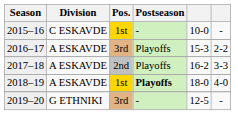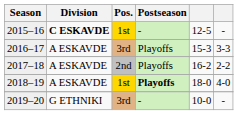 <table class="wikitable" style="font-size:85%; text-align:center">
 <tr>
 <th>Season</th>
 <th>Division</th>
 <th>Pos.</th>
 <th>Postseason</th>
 <th></th>
 <th></th>
 </tr>
 <tr>
 <td bgcolor=#efefef>2015–16</td>
-<td align=left>C ESKAVDE</td>
+<td align=left><strong>C ESKAVDE</strong></td>
 <td bgcolor=gold>1st</td>
 <td align=left bgcolor=#D0F0C0>-</td>
-<td>10-0</td>
+<td>12-5</td>
 <td>-</td>
 </tr>
 <tr>
 </tr>
 <tr>
 <td bgcolor=#efefef>2016–17</td>
 <td align=left>A ESKAVDE</td>
 <td style="background:#e1b384">3rd</td>
 <td align=left bgcolor=#D0F0C0>Playoffs</td>
 <td>15-3</td>
-<td>2-2</td>
+<td>3-3</td>
 </tr>
 <tr>
 </tr>
 <tr>
 <td bgcolor=#efefef>2017–18</td>
 <td align=left>A ESKAVDE</td>
 <td bgcolor=silver>2nd</td>
 <td align=left bgcolor=#D0F0C0>Playoffs</td>
 <td>16-2</td>
-<td>3-3</td>
+<td>2-2</td>
 </tr>
 <tr>
 </tr>
 <tr>
 <td bgcolor=#efefef>2018–19</td>
 <td align=left>A ESKAVDE</td>
 <td bgcolor=gold>1st</td>
 <td align=left bgcolor=#D0F0C0><strong>Playoffs</strong></td>
 <td>18-0</td>
 <td>4-0</td>
 </tr>
 <tr>
 </tr>
 <tr>
 <td bgcolor=#efefef>2019–20</td>
 <td align=left>G EΤΗΝΙΚΙ</td>
 <td style="background:#e1b384">3rd</td>
 <td align=left bgcolor=#D0F0C0>-</td>
-<td>12-5</td>
+<td>10-0</td>
 <td>-</td>
 </tr>
 </table>
